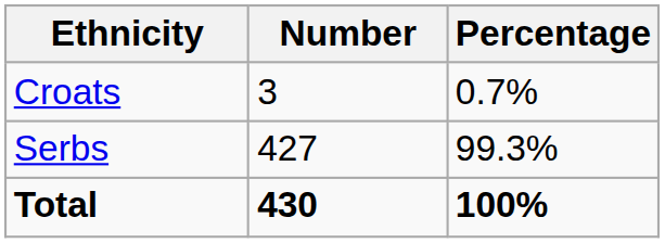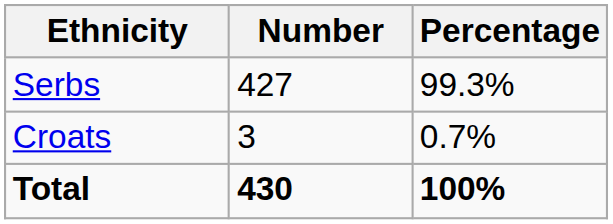 <table class="wikitable">
 <tr>
 <th width="100px">Ethnicity</th>
 <th width="80px">Number</th>
 <th width="80px">Percentage</th>
 </tr>
 <tr>
+<td><a href='#'>Serbs</a></td>
+<td>427</td>
+<td>99.3%</td>
+</tr>
+<tr>
 <td><a href='#'>Croats</a></td>
 <td>3</td>
 <td>0.7%</td>
-</tr>
-<tr>
-<td><a href='#'>Serbs</a></td>
-<td>427</td>
-<td>99.3%</td>
 </tr>
 <tr>
 <td><strong>Total</strong></td>
 <td><strong>430</strong></td>
 <td><strong>100%</strong></td>
 </tr>
 </table>
